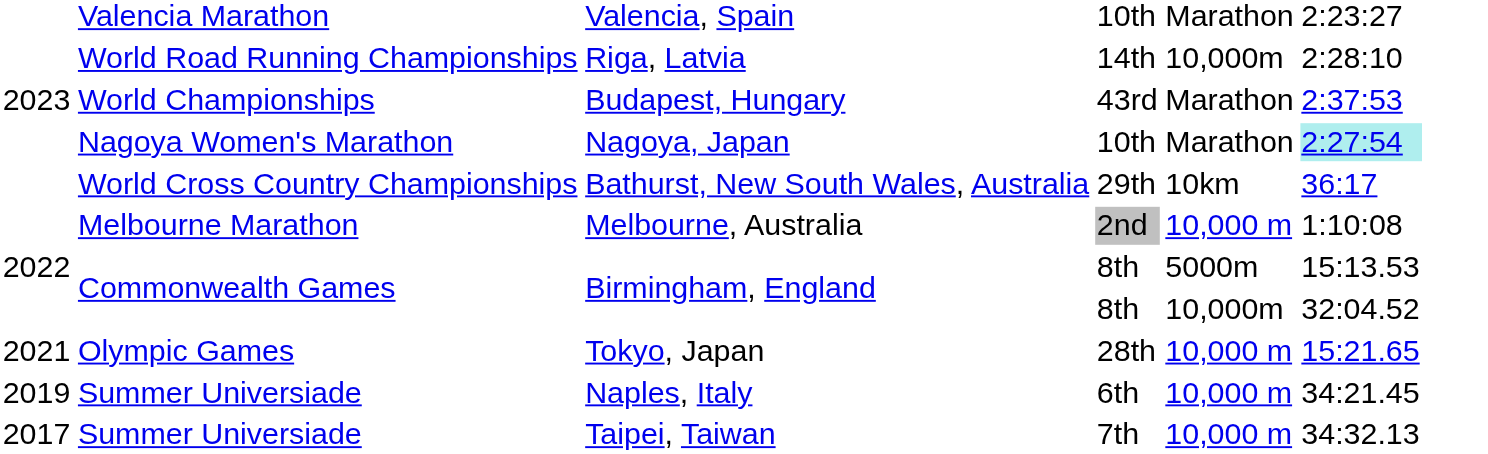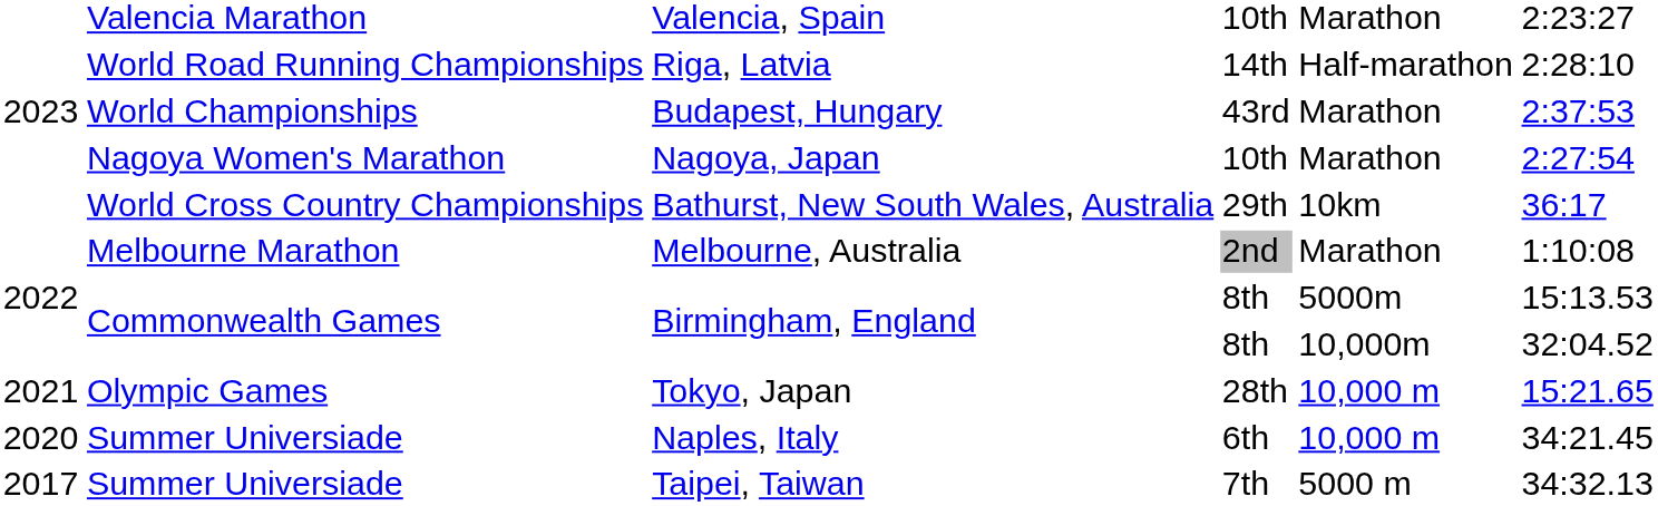 <table>
 <tr>
 <td rowspan=5>2023</td>
 <td><a href='#'>Valencia Marathon</a></td>
 <td><a href='#'>Valencia</a>, <a href='#'>Spain</a></td>
 <td>10th</td>
 <td>Marathon</td>
 <td>2:23:27</td>
 </tr>
 <tr>
 <td><a href='#'>World Road Running Championships</a></td>
 <td><a href='#'>Riga</a>, <a href='#'>Latvia</a></td>
 <td>14th</td>
-<td>10,000m</td>
+<td>Half-marathon</td>
 <td>2:28:10</td>
 </tr>
 <tr>
 <td><a href='#'>World Championships</a></td>
 <td><a href='#'>Budapest, Hungary</a></td>
 <td>43rd</td>
 <td>Marathon</td>
 <td><a href='#'>2:37:53</a></td>
 </tr>
 <tr>
 <td><a href='#'>Nagoya Women's Marathon</a></td>
 <td><a href='#'>Nagoya, Japan</a></td>
 <td>10th</td>
 <td>Marathon</td>
-<td style="background: paleturquoise;"><a href='#'>2:27:54</a></td>
+<td><a href='#'>2:27:54</a></td>
 </tr>
 <tr>
 <td><a href='#'>World Cross Country Championships</a></td>
 <td><a href='#'>Bathurst, New South Wales</a>, <a href='#'>Australia</a></td>
 <td>29th</td>
 <td>10km</td>
 <td><a href='#'>36:17</a></td>
 </tr>
 <tr>
 <td rowspan=3>2022</td>
 <td><a href='#'>Melbourne Marathon</a></td>
 <td><a href='#'>Melbourne</a>, Australia</td>
 <td bgcolor=silver>2nd</td>
-<td><a href='#'>10,000 m</a></td>
+<td>Marathon</td>
 <td>1:10:08</td>
 </tr>
 <tr>
 <td rowspan=2><a href='#'>Commonwealth Games</a></td>
 <td rowspan=2><a href='#'>Birmingham</a>, <a href='#'>England</a></td>
 <td>8th</td>
 <td>5000m</td>
 <td>15:13.53</td>
 </tr>
 <tr>
 <td>8th</td>
 <td>10,000m</td>
 <td>32:04.52</td>
 </tr>
 <tr>
 <td>2021</td>
 <td><a href='#'>Olympic Games</a></td>
 <td><a href='#'>Tokyo</a>, Japan</td>
 <td>28th</td>
 <td><a href='#'>10,000 m</a></td>
 <td><a href='#'>15:21.65</a></td>
 </tr>
 <tr>
-<td>2019</td>
+<td>2020</td>
 <td><a href='#'>Summer Universiade</a></td>
 <td><a href='#'>Naples</a>, <a href='#'>Italy</a></td>
 <td>6th</td>
 <td><a href='#'>10,000 m</a></td>
 <td>34:21.45</td>
 </tr>
 <tr>
 <td>2017</td>
 <td><a href='#'>Summer Universiade</a></td>
 <td><a href='#'>Taipei</a>, <a href='#'>Taiwan</a></td>
 <td>7th</td>
-<td><a href='#'>10,000 m</a></td>
+<td>5000 m</td>
 <td>34:32.13</td>
 </tr>
 </table>
